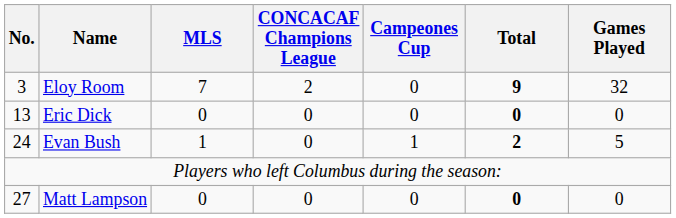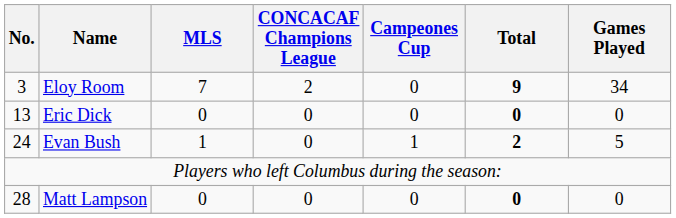 <table class="wikitable sortable" style="text-align: center;">
 <tr>
 <th rowspan=1>No.</th>
 <th rowspan=1>Name</th>
 <th style="width:85px;"><a href='#'>MLS</a></th>
 <th style="width:85px;"><a href='#'>CONCACAF Champions League</a></th>
 <th style="width:85px;"><a href='#'>Campeones Cup</a></th>
 <th style="width:85px;"><strong>Total</strong></th>
 <th style="width:85px;"><strong>Games Played</strong></th>
 </tr>
 <tr>
 <td>3</td>
 <td align=left> <a href='#'>Eloy Room</a></td>
 <td>7</td>
 <td>2</td>
 <td>0</td>
 <td><strong>9</strong></td>
-<td>32</td>
+<td>34</td>
 </tr>
 <tr>
 <td>13</td>
 <td align=left> <a href='#'>Eric Dick</a></td>
 <td>0</td>
 <td>0</td>
 <td>0</td>
 <td><strong>0</strong></td>
 <td>0</td>
 </tr>
 <tr>
 <td>24</td>
 <td align=left> <a href='#'>Evan Bush</a></td>
 <td>1</td>
 <td>0</td>
 <td>1</td>
 <td><strong>2</strong></td>
 <td>5</td>
 </tr>
 <tr>
 <td colspan=9 align=center><em>Players who left Columbus during the season:</em></td>
 </tr>
 <tr>
-<td>27</td>
+<td>28</td>
 <td align=left> <a href='#'>Matt Lampson</a></td>
 <td>0</td>
 <td>0</td>
 <td>0</td>
 <td><strong>0</strong></td>
 <td>0</td>
 </tr>
 </table>
